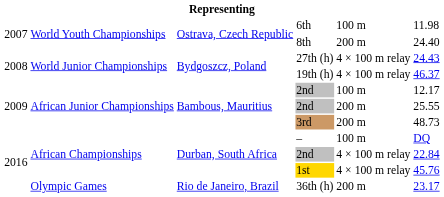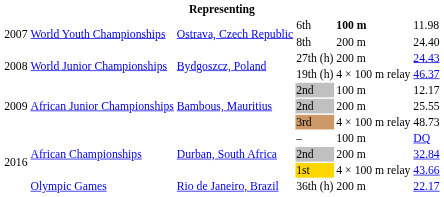 <table>
 <tr>
 <th colspan="6">Representing </th>
 </tr>
 <tr>
 <td rowspan=2>2007</td>
 <td rowspan=2><a href='#'>World Youth Championships</a></td>
 <td rowspan=2><a href='#'>Ostrava, Czech Republic</a></td>
 <td>6th</td>
-<td>100 m</td>
+<td><strong>100 m</strong></td>
 <td>11.98</td>
 </tr>
 <tr>
 <td>8th</td>
 <td>200 m</td>
 <td>24.40</td>
 </tr>
 <tr>
 <td rowspan=2>2008</td>
 <td rowspan=2><a href='#'>World Junior Championships</a></td>
 <td rowspan=2><a href='#'>Bydgoszcz, Poland</a></td>
 <td>27th (h)</td>
-<td>4 × 100 m relay</td>
+<td>200 m</td>
 <td><a href='#'>24.43</a></td>
 </tr>
 <tr>
 <td>19th (h)</td>
 <td>4 × 100 m relay</td>
 <td><a href='#'>46.37</a></td>
 </tr>
 <tr>
 <td rowspan=3>2009</td>
 <td rowspan=3><a href='#'>African Junior Championships</a></td>
 <td rowspan=3><a href='#'>Bambous, Mauritius</a></td>
 <td bgcolor=silver>2nd</td>
 <td>100 m</td>
 <td>12.17</td>
 </tr>
 <tr>
 <td bgcolor=silver>2nd</td>
 <td>200 m</td>
 <td>25.55</td>
 </tr>
 <tr>
 <td bgcolor=cc9966>3rd</td>
-<td>200 m</td>
+<td>4 × 100 m relay</td>
 <td>48.73</td>
 </tr>
 <tr>
 <td rowspan=4>2016</td>
 <td rowspan=3><a href='#'>African Championships</a></td>
 <td rowspan=3><a href='#'>Durban, South Africa</a></td>
 <td>–</td>
 <td>100 m</td>
 <td><a href='#'>DQ</a></td>
 </tr>
 <tr>
 <td bgcolor=silver>2nd</td>
-<td>4 × 100 m relay</td>
-<td><a href='#'>22.84</a></td>
+<td>200 m</td>
+<td><a href='#'>32.84</a></td>
 </tr>
 <tr>
 <td bgcolor=gold>1st</td>
 <td>4 × 100 m relay</td>
-<td><a href='#'>45.76</a></td>
+<td><a href='#'>43.66</a></td>
 </tr>
 <tr>
 <td><a href='#'>Olympic Games</a></td>
 <td><a href='#'>Rio de Janeiro, Brazil</a></td>
 <td>36th (h)</td>
 <td>200 m</td>
-<td><a href='#'>23.17</a></td>
+<td><a href='#'>22.17</a></td>
 </tr>
 </table>
